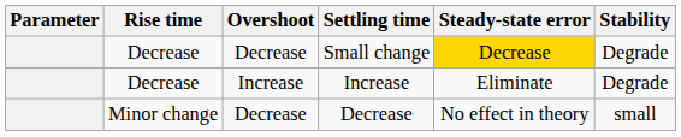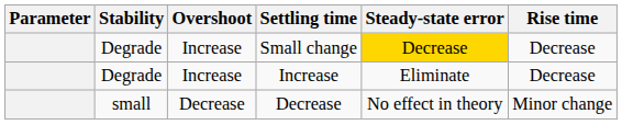 <table class="wikitable">
 <tr>
 <th>Parameter</th>
-<th>Rise time</th>
+<th>Stability</th>
 <th>Overshoot</th>
 <th>Settling time</th>
 <th>Steady-state error</th>
-<th>Stability</th>
+<th>Rise time</th>
 </tr>
 <tr style="text-align:center;">
 <th></th>
-<td>Decrease</td>
-<td>Decrease</td>
+<td>Degrade</td>
+<td>Increase</td>
 <td>Small change</td>
 <td style="background: gold;">Decrease</td>
-<td>Degrade</td>
+<td>Decrease</td>
 </tr>
 <tr style="text-align:center;">
 <th></th>
-<td>Decrease</td>
+<td>Degrade</td>
 <td>Increase</td>
 <td>Increase</td>
 <td>Eliminate</td>
-<td>Degrade</td>
+<td>Decrease</td>
 </tr>
 <tr style="text-align:center;">
 <th></th>
-<td>Minor change</td>
+<td> small</td>
 <td>Decrease</td>
 <td>Decrease</td>
 <td>No effect in theory</td>
-<td> small</td>
+<td>Minor change</td>
 </tr>
 </table>
